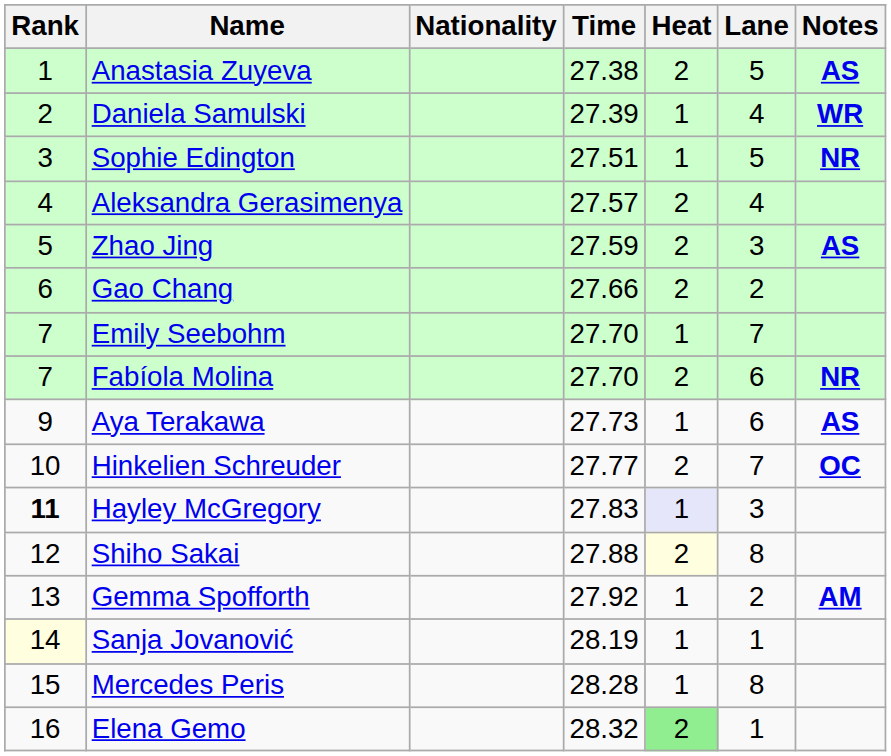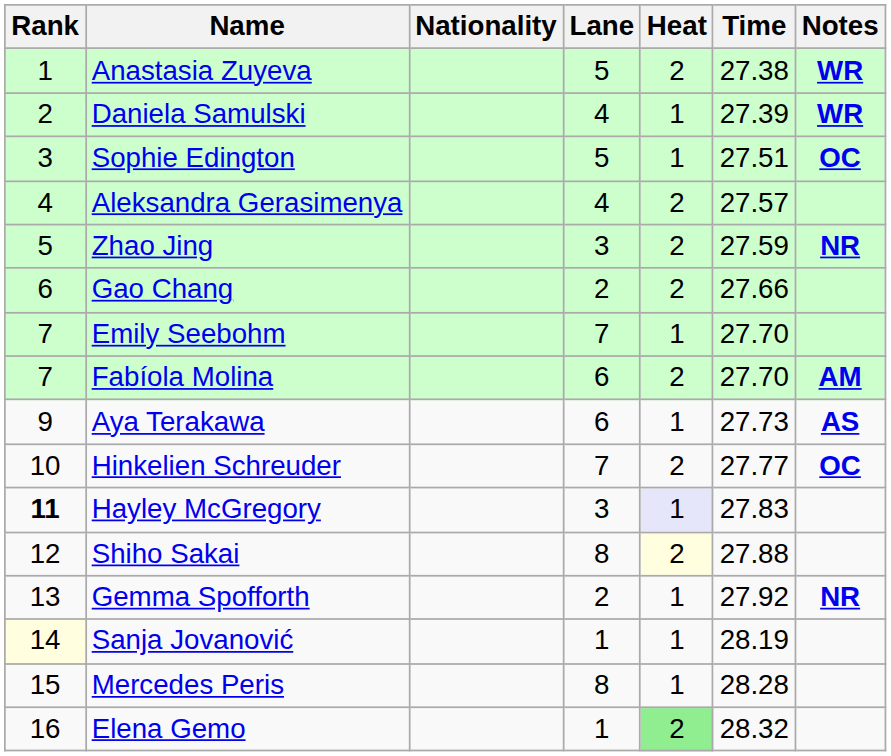 <table class="wikitable sortable" style="text-align:center">
 <tr>
 <th>Rank</th>
 <th>Name</th>
 <th>Nationality</th>
+<th>Lane</th>
+<th>Heat</th>
 <th>Time</th>
-<th>Heat</th>
-<th>Lane</th>
 <th>Notes</th>
 </tr>
 <tr bgcolor=ccffcc>
 <td>1</td>
 <td align=left><a href='#'>Anastasia Zuyeva</a></td>
 <td align=left></td>
+<td>5</td>
+<td>2</td>
 <td>27.38</td>
-<td>2</td>
-<td>5</td>
-<td><strong><a href='#'>AS</a></strong></td>
+<td><strong><a href='#'>WR</a></strong></td>
 </tr>
 <tr bgcolor=ccffcc>
 <td>2</td>
 <td align=left><a href='#'>Daniela Samulski</a></td>
 <td align=left></td>
+<td>4</td>
+<td>1</td>
 <td>27.39</td>
-<td>1</td>
-<td>4</td>
 <td><strong><a href='#'>WR</a></strong></td>
 </tr>
 <tr bgcolor=ccffcc>
 <td>3</td>
 <td align=left><a href='#'>Sophie Edington</a></td>
 <td align=left></td>
+<td>5</td>
+<td>1</td>
 <td>27.51</td>
-<td>1</td>
-<td>5</td>
-<td><strong><a href='#'>NR</a></strong></td>
+<td><strong><a href='#'>OC</a></strong></td>
 </tr>
 <tr bgcolor=ccffcc>
 <td>4</td>
 <td align=left><a href='#'>Aleksandra Gerasimenya</a></td>
 <td align=left></td>
+<td>4</td>
+<td>2</td>
 <td>27.57</td>
-<td>2</td>
-<td>4</td>
 <td></td>
 </tr>
 <tr bgcolor=ccffcc>
 <td>5</td>
 <td align=left><a href='#'>Zhao Jing</a></td>
 <td align=left></td>
+<td>3</td>
+<td>2</td>
 <td>27.59</td>
-<td>2</td>
-<td>3</td>
-<td><strong><a href='#'>AS</a></strong></td>
+<td><strong><a href='#'>NR</a></strong></td>
 </tr>
 <tr bgcolor=ccffcc>
 <td>6</td>
 <td align=left><a href='#'>Gao Chang</a></td>
 <td align=left></td>
-<td>27.66</td>
 <td>2</td>
 <td>2</td>
+<td>27.66</td>
 <td></td>
 </tr>
 <tr bgcolor=ccffcc>
 <td>7</td>
 <td align=left><a href='#'>Emily Seebohm</a></td>
 <td align=left></td>
+<td>7</td>
+<td>1</td>
 <td>27.70</td>
-<td>1</td>
-<td>7</td>
 <td></td>
 </tr>
 <tr bgcolor=ccffcc>
 <td>7</td>
 <td align=left><a href='#'>Fabíola Molina</a></td>
 <td align=left></td>
+<td>6</td>
+<td>2</td>
 <td>27.70</td>
-<td>2</td>
-<td>6</td>
-<td><strong><a href='#'>NR</a></strong></td>
+<td><strong><a href='#'>AM</a></strong></td>
 </tr>
 <tr>
 <td>9</td>
 <td align=left><a href='#'>Aya Terakawa</a></td>
 <td align=left></td>
+<td>6</td>
+<td>1</td>
 <td>27.73</td>
-<td>1</td>
-<td>6</td>
 <td><strong><a href='#'>AS</a></strong></td>
 </tr>
 <tr>
 <td>10</td>
 <td align=left><a href='#'>Hinkelien Schreuder</a></td>
 <td align=left></td>
+<td>7</td>
+<td>2</td>
 <td>27.77</td>
-<td>2</td>
-<td>7</td>
 <td><strong><a href='#'>OC</a></strong></td>
 </tr>
 <tr>
 <td><strong>11</strong></td>
 <td align=left><a href='#'>Hayley McGregory</a></td>
 <td align=left></td>
+<td>3</td>
+<td style="background: lavender;">1</td>
 <td>27.83</td>
-<td style="background: lavender;">1</td>
-<td>3</td>
 <td></td>
 </tr>
 <tr>
 <td>12</td>
 <td align=left><a href='#'>Shiho Sakai</a></td>
 <td align=left></td>
+<td>8</td>
+<td style="background: lightyellow;">2</td>
 <td>27.88</td>
-<td style="background: lightyellow;">2</td>
-<td>8</td>
 <td></td>
 </tr>
 <tr>
 <td>13</td>
 <td align=left><a href='#'>Gemma Spofforth</a></td>
 <td align=left></td>
+<td>2</td>
+<td>1</td>
 <td>27.92</td>
-<td>1</td>
-<td>2</td>
-<td><strong><a href='#'>AM</a></strong></td>
+<td><strong><a href='#'>NR</a></strong></td>
 </tr>
 <tr>
 <td style="background: lightyellow;">14</td>
 <td align=left><a href='#'>Sanja Jovanović</a></td>
 <td align=left></td>
-<td>28.19</td>
 <td>1</td>
 <td>1</td>
+<td>28.19</td>
 <td></td>
 </tr>
 <tr>
 <td>15</td>
 <td align=left><a href='#'>Mercedes Peris</a></td>
 <td align=left></td>
+<td>8</td>
+<td>1</td>
 <td>28.28</td>
-<td>1</td>
-<td>8</td>
 <td></td>
 </tr>
 <tr>
 <td>16</td>
 <td align=left><a href='#'>Elena Gemo</a></td>
 <td align=left></td>
+<td>1</td>
+<td style="background: lightgreen;">2</td>
 <td>28.32</td>
-<td style="background: lightgreen;">2</td>
-<td>1</td>
 <td></td>
 </tr>
 </table>
